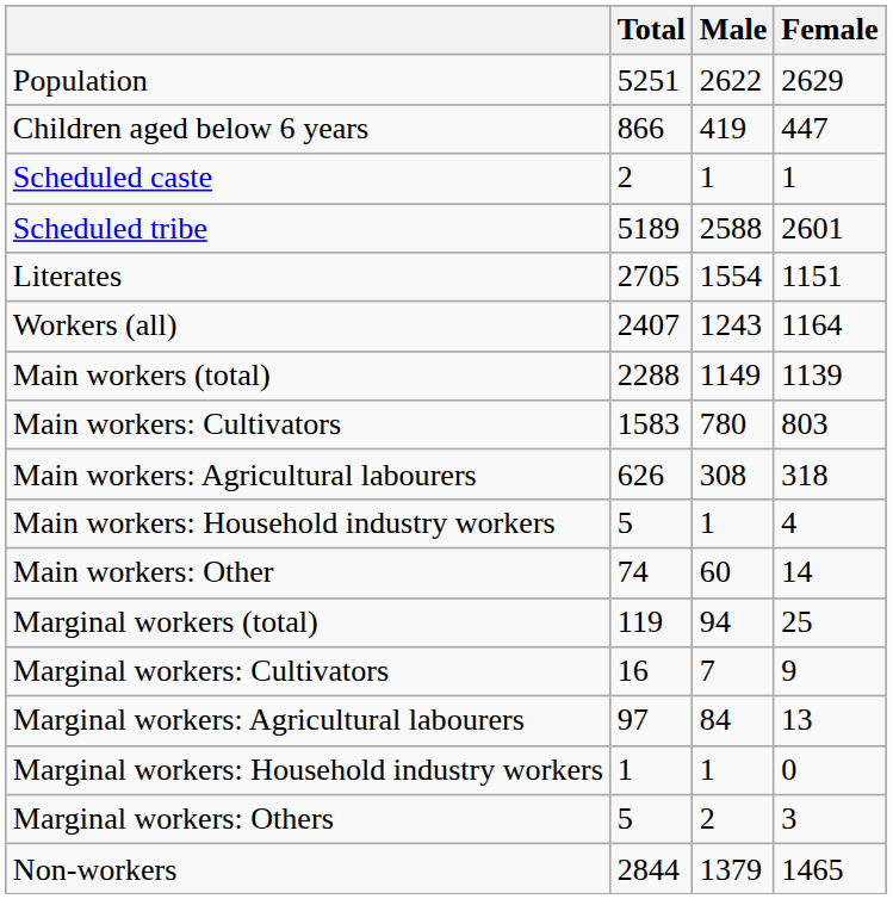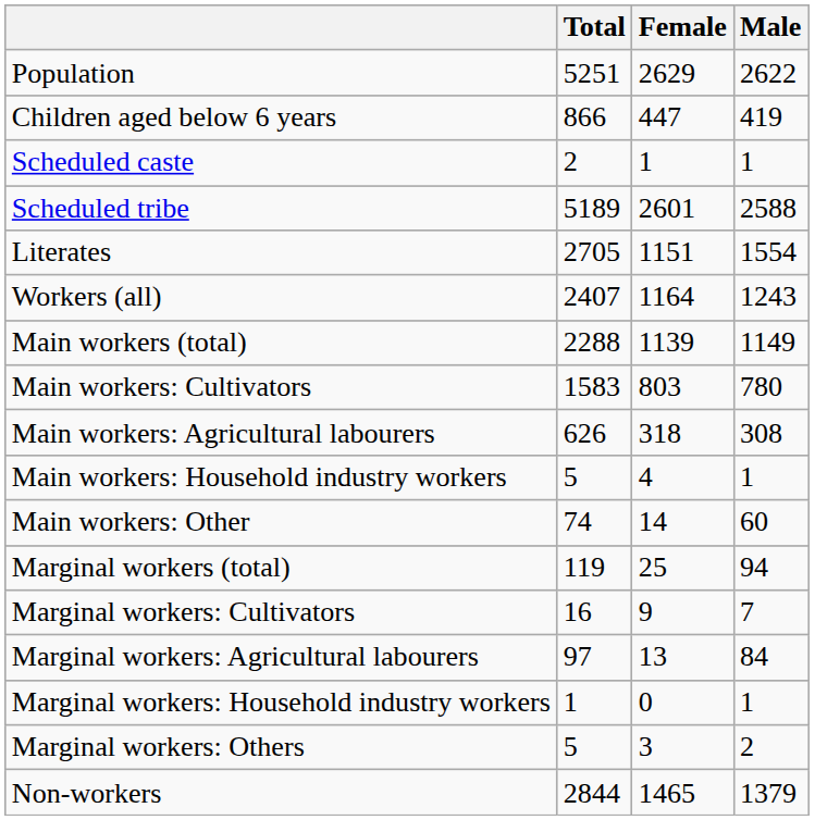 <table class="wikitable sortable">
 <tr>
 <th></th>
 <th>Total</th>
+<th>Female</th>
 <th>Male</th>
-<th>Female</th>
 </tr>
 <tr>
 <td>Population</td>
 <td>5251</td>
+<td>2629</td>
 <td>2622</td>
-<td>2629</td>
 </tr>
 <tr>
 <td>Children aged below 6 years</td>
 <td>866</td>
+<td>447</td>
 <td>419</td>
-<td>447</td>
 </tr>
 <tr>
 <td><a href='#'>Scheduled caste</a></td>
 <td>2</td>
 <td>1</td>
 <td>1</td>
 </tr>
 <tr>
 <td><a href='#'>Scheduled tribe</a></td>
 <td>5189</td>
+<td>2601</td>
 <td>2588</td>
-<td>2601</td>
 </tr>
 <tr>
 <td>Literates</td>
 <td>2705</td>
+<td>1151</td>
 <td>1554</td>
-<td>1151</td>
 </tr>
 <tr>
 <td>Workers (all)</td>
 <td>2407</td>
+<td>1164</td>
 <td>1243</td>
-<td>1164</td>
 </tr>
 <tr>
 <td>Main workers (total)</td>
 <td>2288</td>
+<td>1139</td>
 <td>1149</td>
-<td>1139</td>
 </tr>
 <tr>
 <td>Main workers: Cultivators</td>
 <td>1583</td>
+<td>803</td>
 <td>780</td>
-<td>803</td>
 </tr>
 <tr>
 <td>Main workers: Agricultural labourers</td>
 <td>626</td>
+<td>318</td>
 <td>308</td>
-<td>318</td>
 </tr>
 <tr>
 <td>Main workers: Household industry workers</td>
 <td>5</td>
+<td>4</td>
 <td>1</td>
-<td>4</td>
 </tr>
 <tr>
 <td>Main workers: Other</td>
 <td>74</td>
+<td>14</td>
 <td>60</td>
-<td>14</td>
 </tr>
 <tr>
 <td>Marginal workers (total)</td>
 <td>119</td>
+<td>25</td>
 <td>94</td>
-<td>25</td>
 </tr>
 <tr>
 <td>Marginal workers: Cultivators</td>
 <td>16</td>
+<td>9</td>
 <td>7</td>
-<td>9</td>
 </tr>
 <tr>
 <td>Marginal workers: Agricultural labourers</td>
 <td>97</td>
+<td>13</td>
 <td>84</td>
-<td>13</td>
 </tr>
 <tr>
 <td>Marginal workers: Household industry workers</td>
 <td>1</td>
+<td>0</td>
 <td>1</td>
-<td>0</td>
 </tr>
 <tr>
 <td>Marginal workers: Others</td>
 <td>5</td>
+<td>3</td>
 <td>2</td>
-<td>3</td>
 </tr>
 <tr>
 <td>Non-workers</td>
 <td>2844</td>
+<td>1465</td>
 <td>1379</td>
-<td>1465</td>
 </tr>
 </table>
